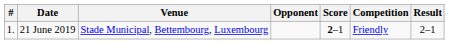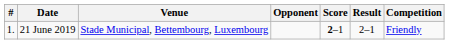 <table class="wikitable" style="font-size:85%;">
 <tr>
 <th>#</th>
 <th>Date</th>
 <th>Venue</th>
 <th>Opponent</th>
 <th>Score</th>
+<th>Result</th>
 <th>Competition</th>
-<th>Result</th>
 </tr>
 <tr>
 <td>1.</td>
 <td>21 June 2019</td>
 <td><a href='#'>Stade Municipal</a>, <a href='#'>Bettembourg</a>, <a href='#'>Luxembourg</a></td>
 <td></td>
 <td align=center><strong>2</strong>–1</td>
+<td align=center>2–1</td>
 <td><a href='#'>Friendly</a></td>
-<td align=center>2–1</td>
 </tr>
 </table>
